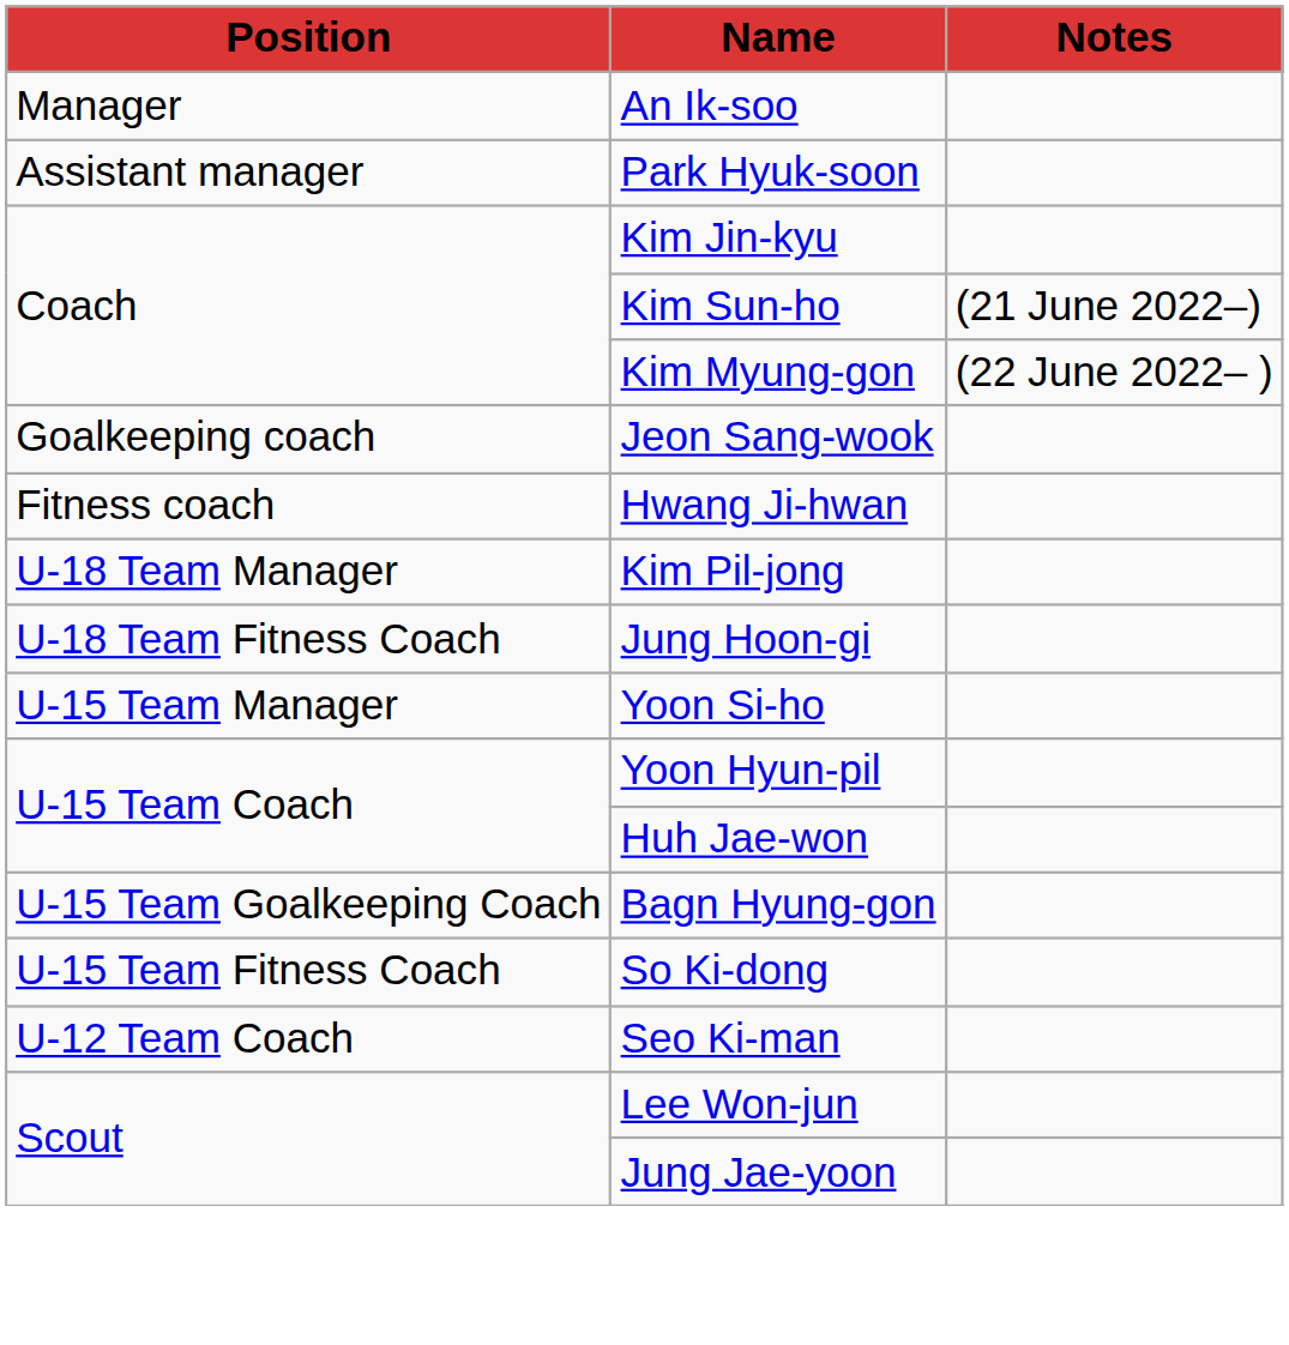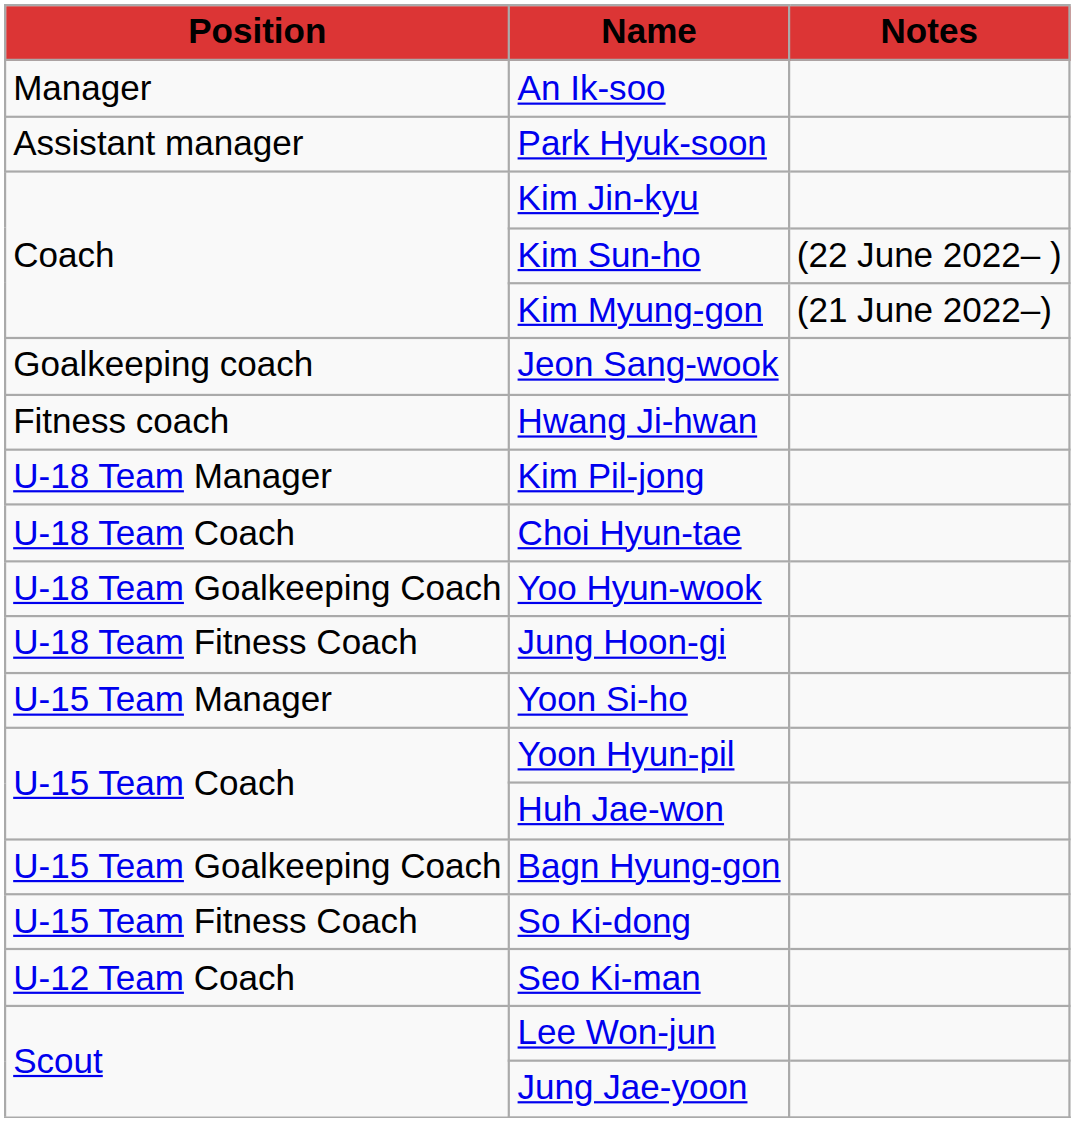 <table class="wikitable">
 <tr>
 <th style="color:#000000; background:#DC3535;">Position</th>
 <th style="color:#000000; background:#DC3535;">Name</th>
 <th style="color:#000000; background:#DC3535;">Notes</th>
 </tr>
 <tr>
 <td>Manager</td>
 <td> <a href='#'>An Ik-soo</a></td>
 <td></td>
 </tr>
 <tr>
 <td>Assistant manager</td>
 <td> <a href='#'>Park Hyuk-soon</a></td>
 <td></td>
 </tr>
 <tr>
 <td rowspan="3">Coach</td>
 <td> <a href='#'>Kim Jin-kyu</a></td>
 <td></td>
 </tr>
 <tr>
 <td> <a href='#'>Kim Sun-ho</a></td>
-<td>(21 June 2022–)</td>
+<td>(22 June 2022– )</td>
 </tr>
 <tr>
 <td> <a href='#'>Kim Myung-gon</a></td>
-<td>(22 June 2022– )</td>
+<td>(21 June 2022–)</td>
 </tr>
 <tr>
 <td>Goalkeeping coach</td>
 <td> <a href='#'>Jeon Sang-wook</a></td>
 <td></td>
 </tr>
 <tr>
 <td>Fitness coach</td>
 <td> <a href='#'>Hwang Ji-hwan</a></td>
 <td></td>
 </tr>
 <tr>
 <td><a href='#'>U-18 Team</a> Manager</td>
 <td> <a href='#'>Kim Pil-jong</a></td>
+<td></td>
+</tr>
+<tr>
+<td><a href='#'>U-18 Team</a> Coach</td>
+<td> <a href='#'>Choi Hyun-tae</a></td>
+<td></td>
+</tr>
+<tr>
+<td><a href='#'>U-18 Team</a> Goalkeeping Coach</td>
+<td> <a href='#'>Yoo Hyun-wook</a></td>
 <td></td>
 </tr>
 <tr>
 <td><a href='#'>U-18 Team</a> Fitness Coach</td>
 <td> <a href='#'>Jung Hoon-gi</a></td>
 <td></td>
 </tr>
 <tr>
 <td><a href='#'>U-15 Team</a> Manager</td>
 <td> <a href='#'>Yoon Si-ho</a></td>
 <td></td>
 </tr>
 <tr>
 <td rowspan="2"><a href='#'>U-15 Team</a> Coach</td>
 <td> <a href='#'>Yoon Hyun-pil</a></td>
 <td></td>
 </tr>
 <tr>
 <td> <a href='#'>Huh Jae-won</a></td>
 <td></td>
 </tr>
 <tr>
 <td><a href='#'>U-15 Team</a> Goalkeeping Coach</td>
 <td> <a href='#'>Bagn Hyung-gon</a></td>
 <td></td>
 </tr>
 <tr>
 <td><a href='#'>U-15 Team</a> Fitness Coach</td>
 <td> <a href='#'>So Ki-dong</a></td>
 <td></td>
 </tr>
 <tr>
 <td><a href='#'>U-12 Team</a> Coach</td>
 <td> <a href='#'>Seo Ki-man</a></td>
 <td></td>
 </tr>
 <tr>
 <td rowspan="3"><a href='#'>Scout</a></td>
 <td> <a href='#'>Lee Won-jun</a></td>
 <td></td>
 </tr>
 <tr>
 <td> <a href='#'>Jung Jae-yoon</a></td>
 <td></td>
 </tr>
 <tr>
 </tr>
 </table>
